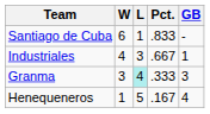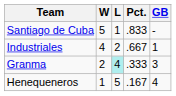 <table class="wikitable">
 <tr>
 <th>Team</th>
 <th>W</th>
 <th>L</th>
 <th>Pct.</th>
 <th><a href='#'>GB</a></th>
 </tr>
 <tr>
 <td><a href='#'>Santiago de Cuba</a></td>
-<td>6</td>
+<td>5</td>
 <td>1</td>
 <td>.833</td>
 <td>-</td>
 </tr>
 <tr>
 <td><a href='#'>Industriales</a></td>
 <td>4</td>
-<td>3</td>
+<td>2</td>
 <td>.667</td>
 <td>1</td>
 </tr>
 <tr>
 <td><a href='#'>Granma</a></td>
-<td>3</td>
+<td>2</td>
 <td style="background: paleturquoise;">4</td>
 <td>.333</td>
 <td>3</td>
 </tr>
 <tr>
 <td>Henequeneros</td>
 <td>1</td>
 <td>5</td>
 <td>.167</td>
 <td>4</td>
 </tr>
 </table>
